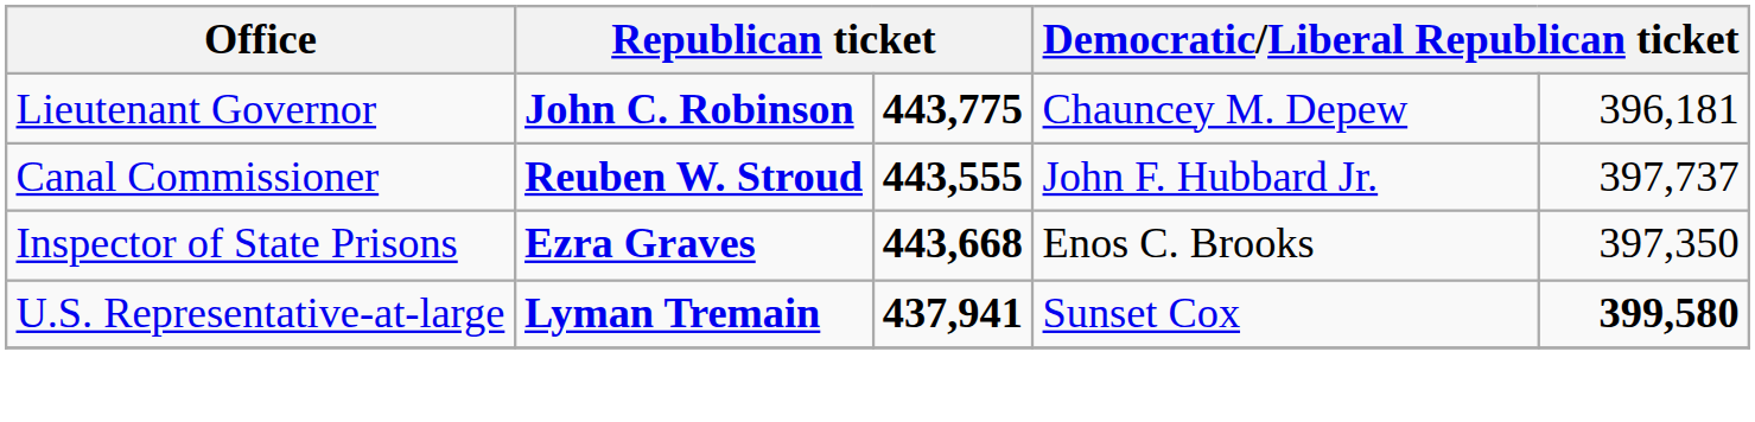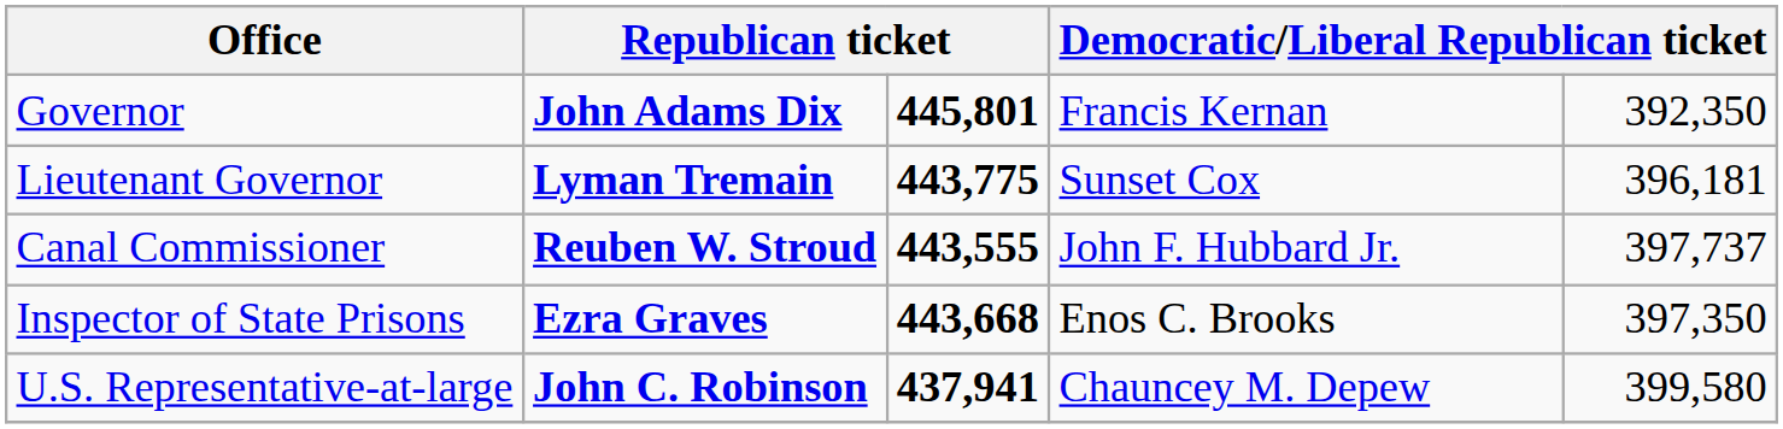 <table class=wikitable>
 <tr bgcolor=lightgrey>
 <th>Office</th>
 <th colspan="2" ><a href='#'>Republican</a> ticket</th>
 <th colspan="2" ><a href='#'>Democratic</a>/<a href='#'>Liberal Republican</a> ticket</th>
 </tr>
 <tr>
+<td><a href='#'>Governor</a></td>
+<td><strong><a href='#'>John Adams Dix</a></strong></td>
+<td align="right"><strong>445,801</strong></td>
+<td><a href='#'>Francis Kernan</a></td>
+<td align="right">392,350</td>
+</tr>
+<tr>
 <td><a href='#'>Lieutenant Governor</a></td>
-<td><strong><a href='#'>John C. Robinson</a></strong></td>
+<td><strong><a href='#'>Lyman Tremain</a></strong></td>
 <td align="right"><strong>443,775</strong></td>
-<td><a href='#'>Chauncey M. Depew</a></td>
+<td><a href='#'>Sunset Cox</a></td>
 <td align="right">396,181</td>
 </tr>
 <tr>
 <td><a href='#'>Canal Commissioner</a></td>
 <td><strong><a href='#'>Reuben W. Stroud</a></strong></td>
 <td align="right"><strong>443,555</strong></td>
 <td><a href='#'>John F. Hubbard Jr.</a></td>
 <td align="right">397,737</td>
 </tr>
 <tr>
 <td><a href='#'>Inspector of State Prisons</a></td>
 <td><strong><a href='#'>Ezra Graves</a></strong></td>
 <td align="right"><strong>443,668</strong></td>
 <td>Enos C. Brooks</td>
 <td align="right">397,350</td>
 </tr>
 <tr>
 <td><a href='#'>U.S. Representative-at-large</a></td>
-<td><strong><a href='#'>Lyman Tremain</a></strong></td>
+<td><strong><a href='#'>John C. Robinson</a></strong></td>
 <td align="right"><strong>437,941</strong></td>
-<td><a href='#'>Sunset Cox</a></td>
-<td align="right"><strong>399,580</strong></td>
+<td><a href='#'>Chauncey M. Depew</a></td>
+<td align="right">399,580</td>
 </tr>
 <tr>
 </tr>
 </table>
